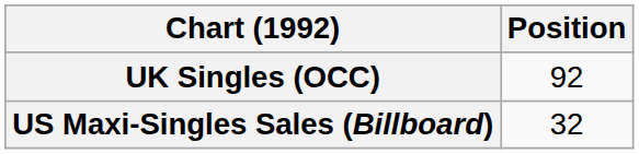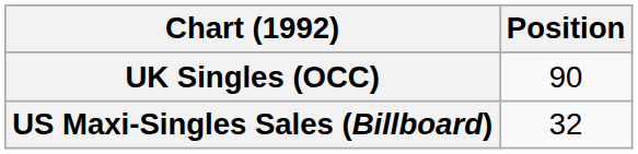 <table class="wikitable plainrowheaders" style="text-align:center">
 <tr>
 <th scope="col">Chart (1992)</th>
 <th scope="col">Position</th>
 </tr>
 <tr>
 <th scope="row">UK Singles (OCC)</th>
-<td>92</td>
+<td>90</td>
 </tr>
 <tr>
 <th scope="row">US Maxi-Singles Sales (<em>Billboard</em>)</th>
 <td>32</td>
 </tr>
 </table>
